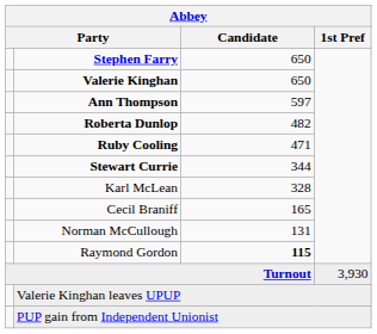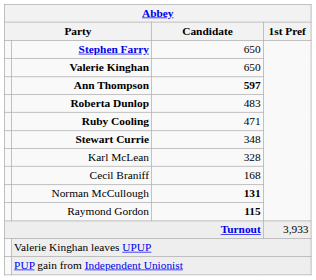 <table class="wikitable">
 <tr>
 <th colspan="4" align="center"><a href='#'>Abbey</a></th>
 </tr>
 <tr>
 <th colspan="2" align="center" width=200>Party</th>
 <th width=150>Candidate</th>
 <th width=60>1st Pref</th>
 </tr>
 <tr>
 <td></td>
 <td align="right"><strong><a href='#'>Stephen Farry</a></strong></td>
 <td align="right">650</td>
 </tr>
 <tr>
 <td></td>
 <td align="right"><strong>Valerie Kinghan</strong></td>
 <td align="right">650</td>
 </tr>
 <tr>
 <td></td>
 <td align="right"><strong>Ann Thompson</strong></td>
-<td align="right">597</td>
+<td align="right"><strong>597</strong></td>
 </tr>
 <tr>
 <td></td>
 <td align="right"><strong>Roberta Dunlop</strong></td>
-<td align="right">482</td>
+<td align="right">483</td>
 </tr>
 <tr>
 <td></td>
 <td align="right"><strong>Ruby Cooling</strong></td>
 <td align="right">471</td>
 </tr>
 <tr>
 <td></td>
 <td align="right"><strong>Stewart Currie</strong></td>
-<td align="right">344</td>
+<td align="right">348</td>
 </tr>
 <tr>
 <td></td>
 <td align="right">Karl McLean</td>
 <td align="right">328</td>
 </tr>
 <tr>
 <td></td>
 <td align="right">Cecil Braniff</td>
-<td align="right">165</td>
+<td align="right">168</td>
 </tr>
 <tr>
 <td></td>
 <td align="right">Norman McCullough</td>
-<td align="right">131</td>
+<td align="right"><strong>131</strong></td>
 </tr>
 <tr>
 <td></td>
 <td align="right">Raymond Gordon</td>
 <td align="right"><strong>115</strong></td>
 </tr>
 <tr bgcolor="EEEEEE">
 <td colspan=3 align="right"><strong><a href='#'>Turnout</a></strong></td>
-<td align="right">3,930</td>
+<td align="right">3,933</td>
 </tr>
 <tr>
 <td bgcolor=></td>
 <td colspan=3 bgcolor="EEEEEE">Valerie Kinghan leaves <a href='#'>UPUP</a></td>
 </tr>
 <tr>
 <td bgcolor=></td>
 <td colspan=3 bgcolor="EEEEEE"><a href='#'>PUP</a> gain from <a href='#'>Independent Unionist</a></td>
 </tr>
 </table>
